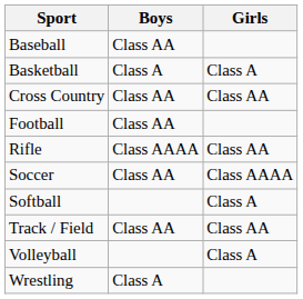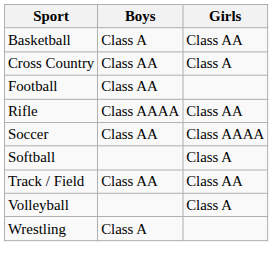 <table class="wikitable">
 <tr>
 <th>Sport</th>
 <th>Boys</th>
 <th>Girls</th>
 </tr>
 <tr>
-<td>Baseball</td>
-<td>Class AA</td>
-<td></td>
-</tr>
-<tr>
 <td>Basketball</td>
 <td>Class A</td>
-<td>Class A</td>
+<td>Class AA</td>
 </tr>
 <tr>
 <td>Cross Country</td>
 <td>Class AA</td>
-<td>Class AA</td>
+<td>Class A</td>
 </tr>
 <tr>
 <td>Football</td>
 <td>Class AA</td>
 <td></td>
 </tr>
 <tr>
 <td>Rifle</td>
 <td>Class AAAA</td>
 <td>Class AA</td>
 </tr>
 <tr>
 <td>Soccer</td>
 <td>Class AA</td>
 <td>Class AAAA</td>
 </tr>
 <tr>
 <td>Softball</td>
 <td></td>
 <td>Class A</td>
 </tr>
 <tr>
 <td>Track / Field</td>
 <td>Class AA</td>
 <td>Class AA</td>
 </tr>
 <tr>
 <td>Volleyball</td>
 <td></td>
 <td>Class A</td>
 </tr>
 <tr>
 <td>Wrestling</td>
 <td>Class A</td>
 <td></td>
 </tr>
 </table>
